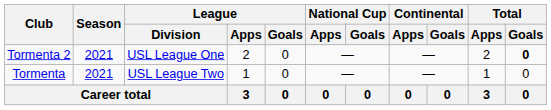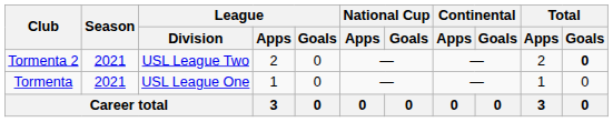 <table class=wikitable style=text-align:center>
 <tr>
 <th rowspan=2>Club</th>
 <th rowspan=2>Season</th>
 <th colspan=3>League</th>
 <th colspan=2>National Cup</th>
 <th colspan=2>Continental</th>
 <th colspan=2>Total</th>
 </tr>
 <tr>
 <th>Division</th>
 <th>Apps</th>
 <th>Goals</th>
 <th>Apps</th>
 <th>Goals</th>
 <th>Apps</th>
 <th>Goals</th>
 <th>Apps</th>
 <th>Goals</th>
 </tr>
 <tr>
 <td rowspan=1><a href='#'>Tormenta 2</a></td>
 <td><a href='#'>2021</a></td>
-<td><a href='#'>USL League One</a></td>
+<td><a href='#'>USL League Two</a></td>
 <td>2</td>
 <td>0</td>
 <td colspan=2>—</td>
 <td colspan=2>—</td>
 <td>2</td>
 <td><strong>0</strong></td>
 </tr>
 <tr>
 <td rowspan=1><a href='#'>Tormenta</a></td>
 <td><a href='#'>2021</a></td>
-<td><a href='#'>USL League Two</a></td>
+<td><a href='#'>USL League One</a></td>
 <td>1</td>
 <td>0</td>
 <td colspan=2>—</td>
 <td colspan=2>—</td>
 <td>1</td>
 <td>0</td>
 </tr>
 <tr>
 <th colspan=3>Career total</th>
 <th>3</th>
 <th>0</th>
 <th>0</th>
 <th>0</th>
 <th>0</th>
 <th>0</th>
 <th>3</th>
 <th>0</th>
 </tr>
 </table>
